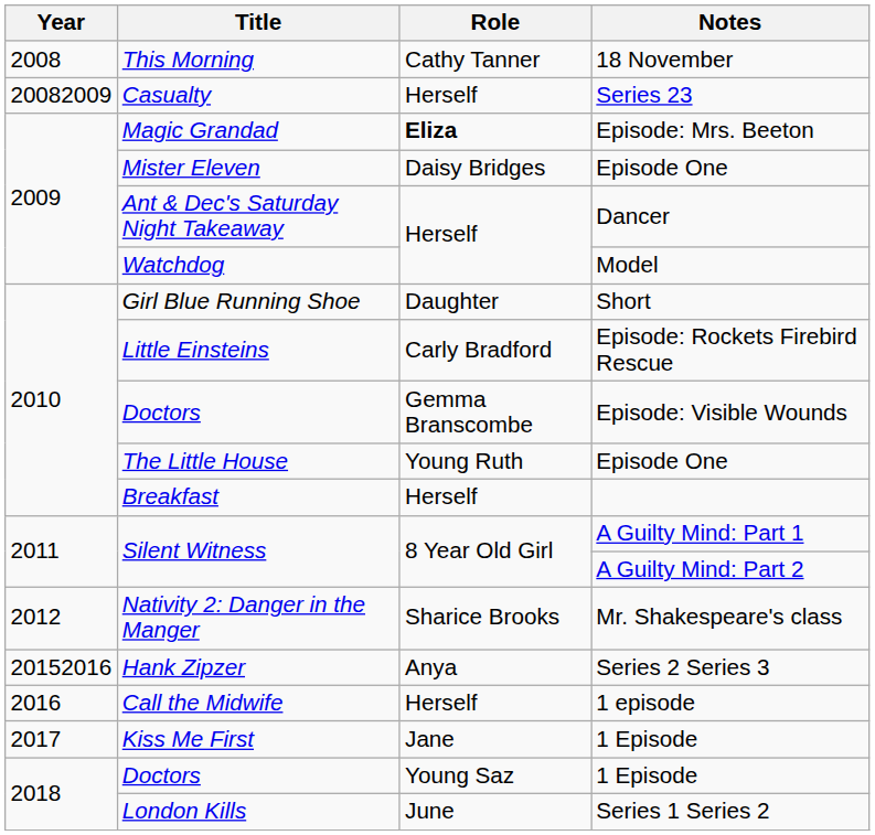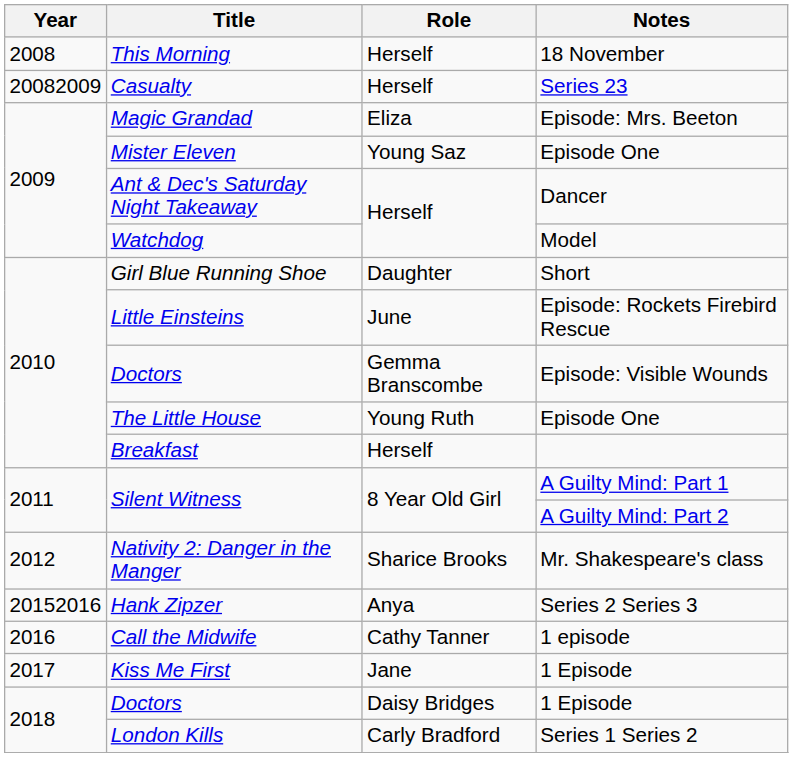 <table class="wikitable">
 <tr>
 <th>Year</th>
 <th>Title</th>
 <th>Role</th>
 <th>Notes</th>
 </tr>
 <tr>
 <td>2008</td>
 <td><em><a href='#'>This Morning</a></em></td>
-<td>Cathy Tanner</td>
+<td>Herself</td>
 <td>18 November</td>
 </tr>
 <tr>
 <td>20082009</td>
 <td><em><a href='#'>Casualty</a></em></td>
 <td>Herself</td>
 <td><a href='#'>Series 23</a></td>
 </tr>
 <tr>
 <td rowspan=4>2009</td>
 <td><em><a href='#'>Magic Grandad</a></em></td>
-<td><strong>Eliza</strong></td>
+<td>Eliza</td>
 <td>Episode: Mrs. Beeton</td>
 </tr>
 <tr>
 <td><em><a href='#'>Mister Eleven</a></em></td>
-<td>Daisy Bridges</td>
+<td>Young Saz</td>
 <td>Episode One</td>
 </tr>
 <tr>
 <td><em><a href='#'>Ant & Dec's Saturday Night Takeaway</a></em></td>
 <td rowspan=2>Herself</td>
 <td>Dancer</td>
 </tr>
 <tr>
 <td><em><a href='#'>Watchdog</a></em></td>
 <td>Model</td>
 </tr>
 <tr>
 <td rowspan=5>2010</td>
 <td><em>Girl Blue Running Shoe</em></td>
 <td>Daughter</td>
 <td>Short</td>
 </tr>
 <tr>
 <td><em><a href='#'>Little Einsteins</a></em></td>
-<td>Carly Bradford</td>
+<td>June</td>
 <td>Episode: Rockets Firebird Rescue</td>
 </tr>
 <tr>
 <td><em><a href='#'>Doctors</a></em></td>
 <td>Gemma Branscombe</td>
 <td>Episode: Visible Wounds</td>
 </tr>
 <tr>
 <td><em><a href='#'>The Little House</a></em></td>
 <td>Young Ruth</td>
 <td>Episode One</td>
 </tr>
 <tr>
 <td><em><a href='#'>Breakfast</a></em></td>
 <td>Herself</td>
 <td></td>
 </tr>
 <tr>
 <td rowspan=2>2011</td>
 <td rowspan=2><em><a href='#'>Silent Witness</a></em></td>
 <td rowspan=2>8 Year Old Girl</td>
 <td><a href='#'>A Guilty Mind: Part 1</a></td>
 </tr>
 <tr>
 <td><a href='#'>A Guilty Mind: Part 2</a></td>
 </tr>
 <tr>
 <td>2012</td>
 <td><em><a href='#'>Nativity 2: Danger in the Manger</a></em></td>
 <td>Sharice Brooks</td>
 <td>Mr. Shakespeare's class</td>
 </tr>
 <tr>
 <td>20152016</td>
 <td><em><a href='#'>Hank Zipzer</a></em></td>
 <td>Anya</td>
 <td>Series 2  Series 3</td>
 </tr>
 <tr>
 <td>2016</td>
 <td><em><a href='#'>Call the Midwife</a></em></td>
-<td>Herself</td>
+<td>Cathy Tanner</td>
 <td>1 episode</td>
 </tr>
 <tr>
 <td>2017</td>
 <td><em><a href='#'>Kiss Me First</a></em></td>
 <td>Jane</td>
 <td>1 Episode</td>
 </tr>
 <tr>
 <td rowspan=2>2018</td>
 <td><em><a href='#'>Doctors</a></em></td>
-<td>Young Saz</td>
+<td>Daisy Bridges</td>
 <td>1 Episode</td>
 </tr>
 <tr>
 <td><em><a href='#'>London Kills</a></em></td>
-<td>June</td>
+<td>Carly Bradford</td>
 <td>Series 1  Series 2</td>
 </tr>
 <tr>
 </tr>
 <tr 2019|| >
 </tr>
 </table>
